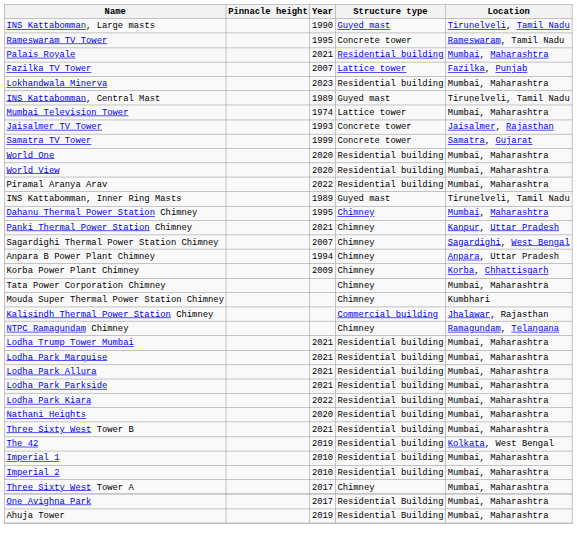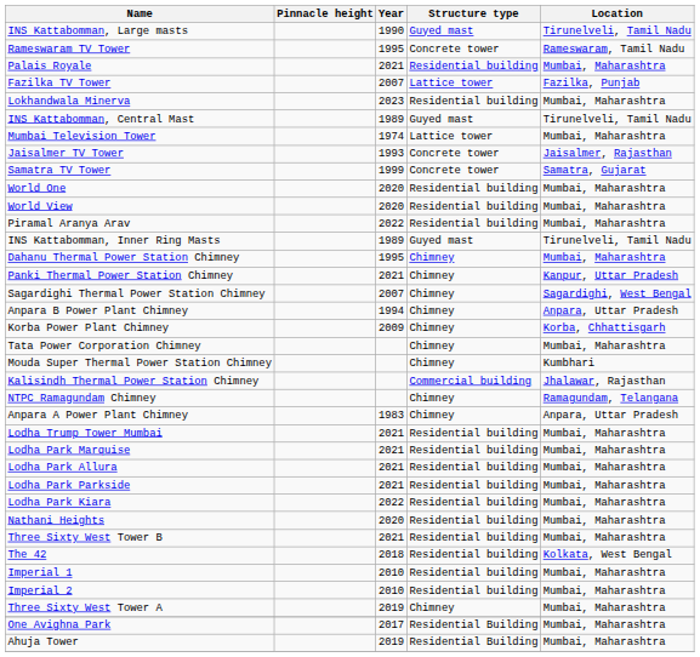 <table class="wikitable">
 <tr>
 <th>Name</th>
 <th>Pinnacle height</th>
 <th>Year</th>
 <th>Structure type</th>
 <th>Location<br></th>
 </tr>
 <tr>
 <td><a href='#'>INS Kattabomman</a>, Large masts</td>
 <td></td>
 <td>1990</td>
 <td><a href='#'>Guyed mast</a></td>
 <td><a href='#'>Tirunelveli</a>, <a href='#'>Tamil Nadu</a></td>
 </tr>
 <tr>
 <td><a href='#'>Rameswaram TV Tower</a></td>
 <td></td>
 <td>1995</td>
 <td>Concrete tower</td>
 <td><a href='#'>Rameswaram</a>, Tamil Nadu</td>
 </tr>
 <tr>
 <td><a href='#'>Palais Royale</a></td>
 <td></td>
 <td>2021</td>
 <td><a href='#'>Residential building</a></td>
 <td><a href='#'>Mumbai</a>, <a href='#'>Maharashtra</a></td>
 </tr>
 <tr>
 <td><a href='#'>Fazilka TV Tower</a></td>
 <td></td>
 <td>2007</td>
 <td><a href='#'>Lattice tower</a></td>
 <td><a href='#'>Fazilka</a>, <a href='#'>Punjab</a></td>
 </tr>
 <tr>
 <td><a href='#'>Lokhandwala Minerva</a></td>
 <td></td>
 <td>2023</td>
 <td>Residential building</td>
 <td>Mumbai, Maharashtra</td>
 </tr>
 <tr>
 <td><a href='#'>INS Kattabomman</a>, Central Mast</td>
 <td></td>
 <td>1989</td>
 <td>Guyed mast</td>
 <td>Tirunelveli, Tamil Nadu</td>
 </tr>
 <tr>
 <td><a href='#'>Mumbai Television Tower</a></td>
 <td></td>
 <td>1974</td>
 <td>Lattice tower</td>
 <td>Mumbai, Maharashtra</td>
 </tr>
 <tr>
 <td><a href='#'>Jaisalmer TV Tower</a></td>
 <td></td>
 <td>1993</td>
 <td>Concrete tower</td>
 <td><a href='#'>Jaisalmer</a>, <a href='#'>Rajasthan</a></td>
 </tr>
 <tr>
 <td><a href='#'>Samatra TV Tower</a></td>
 <td></td>
 <td>1999</td>
 <td>Concrete tower</td>
 <td><a href='#'>Samatra</a>, <a href='#'>Gujarat</a></td>
 </tr>
 <tr>
 <td><a href='#'>World One</a></td>
 <td></td>
 <td>2020</td>
 <td>Residential building</td>
 <td>Mumbai, Maharashtra</td>
 </tr>
 <tr>
 <td><a href='#'>World View</a></td>
 <td></td>
 <td>2020</td>
 <td>Residential building</td>
 <td>Mumbai, Maharashtra</td>
 </tr>
 <tr>
 <td>Piramal Aranya Arav</td>
 <td></td>
 <td>2022</td>
 <td>Residential building</td>
 <td>Mumbai, Maharashtra</td>
 </tr>
 <tr>
 <td>INS Kattabomman, Inner Ring Masts</td>
 <td></td>
 <td>1989</td>
 <td>Guyed mast</td>
 <td>Tirunelveli, Tamil Nadu</td>
 </tr>
 <tr>
 <td><a href='#'>Dahanu Thermal Power Station</a> Chimney</td>
 <td></td>
 <td>1995</td>
 <td><a href='#'>Chimney</a></td>
 <td><a href='#'>Mumbai</a>, <a href='#'>Maharashtra</a></td>
 </tr>
 <tr>
 <td><a href='#'>Panki Thermal Power Station</a> Chimney</td>
 <td></td>
 <td>2021</td>
 <td>Chimney</td>
 <td><a href='#'>Kanpur</a>, <a href='#'>Uttar Pradesh</a></td>
 </tr>
 <tr>
 <td>Sagardighi Thermal Power Station Chimney</td>
 <td></td>
 <td>2007</td>
 <td>Chimney</td>
 <td><a href='#'>Sagardighi</a>, <a href='#'>West Bengal</a></td>
 </tr>
 <tr>
 <td>Anpara B Power Plant Chimney</td>
 <td></td>
 <td>1994</td>
 <td>Chimney</td>
 <td><a href='#'>Anpara</a>, Uttar Pradesh</td>
 </tr>
 <tr>
 <td>Korba Power Plant Chimney</td>
 <td></td>
 <td>2009</td>
 <td>Chimney</td>
 <td><a href='#'>Korba</a>, <a href='#'>Chhattisgarh</a></td>
 </tr>
 <tr>
 <td>Tata Power Corporation Chimney</td>
 <td></td>
 <td></td>
 <td>Chimney</td>
 <td>Mumbai, Maharashtra</td>
 </tr>
 <tr>
 <td>Mouda Super Thermal Power Station Chimney</td>
 <td></td>
 <td></td>
 <td>Chimney</td>
 <td>Kumbhari</td>
 </tr>
 <tr>
 <td><a href='#'>Kalisindh Thermal Power Station</a> Chimney</td>
 <td></td>
 <td></td>
 <td><a href='#'>Commercial building</a></td>
 <td><a href='#'>Jhalawar</a>, Rajasthan</td>
 </tr>
 <tr>
 <td><a href='#'>NTPC Ramagundam</a> Chimney</td>
 <td></td>
 <td></td>
 <td>Chimney</td>
 <td><a href='#'>Ramagundam</a>, <a href='#'>Telangana</a></td>
 </tr>
 <tr>
+<td>Anpara A Power Plant Chimney</td>
+<td></td>
+<td>1983</td>
+<td>Chimney</td>
+<td>Anpara, Uttar Pradesh</td>
+</tr>
+<tr>
 <td><a href='#'>Lodha Trump Tower Mumbai</a></td>
 <td></td>
 <td>2021</td>
 <td>Residential building</td>
 <td>Mumbai, Maharashtra</td>
 </tr>
 <tr>
 <td><a href='#'>Lodha Park Marquise</a></td>
 <td></td>
 <td>2021</td>
 <td>Residential building</td>
 <td>Mumbai, Maharashtra</td>
 </tr>
 <tr>
 <td><a href='#'>Lodha Park Allura</a></td>
 <td></td>
 <td>2021</td>
 <td>Residential building</td>
 <td>Mumbai, Maharashtra</td>
 </tr>
 <tr>
 <td><a href='#'>Lodha Park Parkside</a></td>
 <td></td>
 <td>2021</td>
 <td>Residential building</td>
 <td>Mumbai, Maharashtra</td>
 </tr>
 <tr>
 <td><a href='#'>Lodha Park Kiara</a></td>
 <td></td>
 <td>2022</td>
 <td>Residential building</td>
 <td>Mumbai, Maharashtra</td>
 </tr>
 <tr>
 <td><a href='#'>Nathani Heights</a></td>
 <td></td>
 <td>2020</td>
 <td>Residential building</td>
 <td>Mumbai, Maharashtra</td>
 </tr>
 <tr>
 <td><a href='#'>Three Sixty West</a> Tower B</td>
 <td></td>
 <td>2021</td>
 <td>Residential building</td>
 <td>Mumbai, Maharashtra</td>
 </tr>
 <tr>
 <td><a href='#'>The 42</a></td>
 <td></td>
-<td>2019</td>
+<td>2018</td>
 <td>Residential building</td>
 <td><a href='#'>Kolkata</a>, West Bengal</td>
 </tr>
 <tr>
 <td><a href='#'>Imperial 1</a></td>
 <td></td>
 <td>2010</td>
 <td>Residential building</td>
 <td>Mumbai, Maharashtra</td>
 </tr>
 <tr>
 <td><a href='#'>Imperial 2</a></td>
 <td></td>
 <td>2010</td>
 <td>Residential building</td>
 <td>Mumbai, Maharashtra</td>
 </tr>
 <tr>
 <td><a href='#'>Three Sixty West</a> Tower A</td>
 <td></td>
-<td>2017</td>
+<td>2019</td>
 <td>Chimney</td>
 <td>Mumbai, Maharashtra</td>
 </tr>
 <tr>
 </tr>
 <tr>
 <td><a href='#'>One Avighna Park</a></td>
 <td></td>
 <td>2017</td>
 <td>Residential Building</td>
 <td>Mumbai, Maharashtra</td>
 </tr>
 <tr>
 <td>Ahuja Tower</td>
 <td></td>
 <td>2019</td>
 <td>Residential Building</td>
 <td>Mumbai, Maharashtra</td>
 </tr>
 <tr>
 </tr>
 </table>
